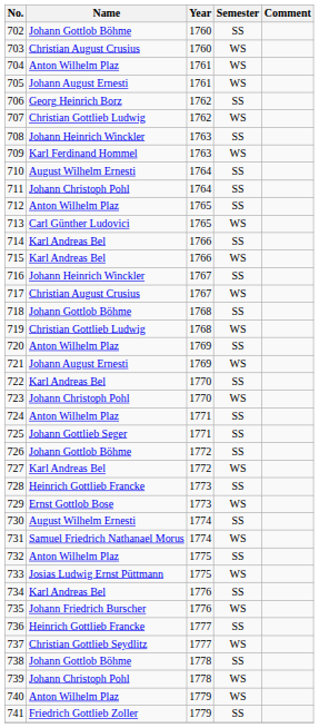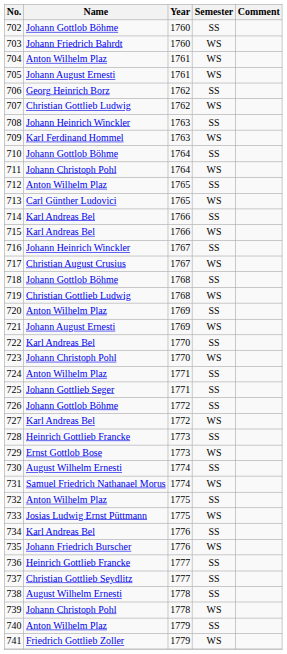 <table class="wikitable">
 <tr>
 <th bgcolor="silver">No.</th>
 <th bgcolor="silver">Name</th>
 <th bgcolor="silver">Year</th>
 <th bgcolor="silver">Semester</th>
 <th bgcolor="silver">Comment</th>
 </tr>
 <tr>
 <td>702</td>
 <td><a href='#'>Johann Gottlob Böhme</a></td>
 <td>1760</td>
 <td align="center">SS</td>
 <td></td>
 </tr>
 <tr>
 <td>703</td>
-<td><a href='#'>Christian August Crusius</a></td>
+<td><a href='#'>Johann Friedrich Bahrdt</a></td>
 <td>1760</td>
 <td align="center">WS</td>
 <td></td>
 </tr>
 <tr>
 <td>704</td>
 <td><a href='#'>Anton Wilhelm Plaz</a></td>
 <td>1761</td>
 <td align="center">WS</td>
 <td></td>
 </tr>
 <tr>
 <td>705</td>
 <td><a href='#'>Johann August Ernesti</a></td>
 <td>1761</td>
 <td align="center">WS</td>
 <td></td>
 </tr>
 <tr>
 <td>706</td>
 <td><a href='#'>Georg Heinrich Borz</a></td>
 <td>1762</td>
 <td align="center">SS</td>
 <td></td>
 </tr>
 <tr>
 <td>707</td>
 <td><a href='#'>Christian Gottlieb Ludwig</a></td>
 <td>1762</td>
 <td align="center">WS</td>
 <td></td>
 </tr>
 <tr>
 <td>708</td>
 <td><a href='#'>Johann Heinrich Winckler</a></td>
 <td>1763</td>
 <td align="center">SS</td>
 <td></td>
 </tr>
 <tr>
 <td>709</td>
 <td><a href='#'>Karl Ferdinand Hommel</a></td>
 <td>1763</td>
 <td align="center">WS</td>
 <td></td>
 </tr>
 <tr>
 <td>710</td>
-<td><a href='#'>August Wilhelm Ernesti</a></td>
+<td><a href='#'>Johann Gottlob Böhme</a></td>
 <td>1764</td>
 <td align="center">SS</td>
 <td></td>
 </tr>
 <tr>
 <td>711</td>
 <td><a href='#'>Johann Christoph Pohl</a></td>
 <td>1764</td>
-<td align="center">SS</td>
+<td align="center">WS</td>
 <td></td>
 </tr>
 <tr>
 <td>712</td>
 <td><a href='#'>Anton Wilhelm Plaz</a></td>
 <td>1765</td>
 <td align="center">SS</td>
 <td></td>
 </tr>
 <tr>
 <td>713</td>
 <td><a href='#'>Carl Günther Ludovici</a></td>
 <td>1765</td>
 <td align="center">WS</td>
 <td></td>
 </tr>
 <tr>
 <td>714</td>
 <td><a href='#'>Karl Andreas Bel</a></td>
 <td>1766</td>
 <td align="center">SS</td>
 <td></td>
 </tr>
 <tr>
 <td>715</td>
 <td><a href='#'>Karl Andreas Bel</a></td>
 <td>1766</td>
 <td align="center">WS</td>
 <td></td>
 </tr>
 <tr>
 <td>716</td>
 <td><a href='#'>Johann Heinrich Winckler</a></td>
 <td>1767</td>
 <td align="center">SS</td>
 <td></td>
 </tr>
 <tr>
 <td>717</td>
 <td><a href='#'>Christian August Crusius</a></td>
 <td>1767</td>
 <td align="center">WS</td>
 <td></td>
 </tr>
 <tr>
 <td>718</td>
 <td><a href='#'>Johann Gottlob Böhme</a></td>
 <td>1768</td>
 <td align="center">SS</td>
 <td></td>
 </tr>
 <tr>
 <td>719</td>
 <td><a href='#'>Christian Gottlieb Ludwig</a></td>
 <td>1768</td>
 <td align="center">WS</td>
 <td></td>
 </tr>
 <tr>
 <td>720</td>
 <td><a href='#'>Anton Wilhelm Plaz</a></td>
 <td>1769</td>
 <td align="center">SS</td>
 <td></td>
 </tr>
 <tr>
 <td>721</td>
 <td><a href='#'>Johann August Ernesti</a></td>
 <td>1769</td>
 <td align="center">WS</td>
 <td></td>
 </tr>
 <tr>
 <td>722</td>
 <td><a href='#'>Karl Andreas Bel</a></td>
 <td>1770</td>
 <td align="center">SS</td>
 <td></td>
 </tr>
 <tr>
 <td>723</td>
 <td><a href='#'>Johann Christoph Pohl</a></td>
 <td>1770</td>
 <td align="center">WS</td>
 <td></td>
 </tr>
 <tr>
 <td>724</td>
 <td><a href='#'>Anton Wilhelm Plaz</a></td>
 <td>1771</td>
 <td align="center">SS</td>
 <td></td>
 </tr>
 <tr>
 <td>725</td>
 <td><a href='#'>Johann Gottlieb Seger</a></td>
 <td>1771</td>
 <td align="center">SS</td>
 <td></td>
 </tr>
 <tr>
 <td>726</td>
 <td><a href='#'>Johann Gottlob Böhme</a></td>
 <td>1772</td>
 <td align="center">SS</td>
 <td></td>
 </tr>
 <tr>
 <td>727</td>
 <td><a href='#'>Karl Andreas Bel</a></td>
 <td>1772</td>
 <td align="center">WS</td>
 <td></td>
 </tr>
 <tr>
 <td>728</td>
 <td><a href='#'>Heinrich Gottlieb Francke</a></td>
 <td>1773</td>
 <td align="center">SS</td>
 <td></td>
 </tr>
 <tr>
 <td>729</td>
 <td><a href='#'>Ernst Gottlob Bose</a></td>
 <td>1773</td>
 <td align="center">WS</td>
 <td></td>
 </tr>
 <tr>
 <td>730</td>
 <td><a href='#'>August Wilhelm Ernesti</a></td>
 <td>1774</td>
 <td align="center">SS</td>
 <td></td>
 </tr>
 <tr>
 <td>731</td>
 <td><a href='#'>Samuel Friedrich Nathanael Morus</a></td>
 <td>1774</td>
 <td align="center">WS</td>
 <td></td>
 </tr>
 <tr>
 <td>732</td>
 <td><a href='#'>Anton Wilhelm Plaz</a></td>
 <td>1775</td>
 <td align="center">SS</td>
 <td></td>
 </tr>
 <tr>
 <td>733</td>
 <td><a href='#'>Josias Ludwig Ernst Püttmann</a></td>
 <td>1775</td>
 <td align="center">WS</td>
 <td></td>
 </tr>
 <tr>
 <td>734</td>
 <td><a href='#'>Karl Andreas Bel</a></td>
 <td>1776</td>
 <td align="center">SS</td>
 <td></td>
 </tr>
 <tr>
 <td>735</td>
 <td><a href='#'>Johann Friedrich Burscher</a></td>
 <td>1776</td>
 <td align="center">WS</td>
 <td></td>
 </tr>
 <tr>
 <td>736</td>
 <td><a href='#'>Heinrich Gottlieb Francke</a></td>
 <td>1777</td>
 <td align="center">SS</td>
 <td></td>
 </tr>
 <tr>
 <td>737</td>
 <td><a href='#'>Christian Gottlieb Seydlitz</a></td>
 <td>1777</td>
-<td align="center">WS</td>
+<td align="center">SS</td>
 <td></td>
 </tr>
 <tr>
 <td>738</td>
-<td><a href='#'>Johann Gottlob Böhme</a></td>
+<td><a href='#'>August Wilhelm Ernesti</a></td>
 <td>1778</td>
 <td align="center">SS</td>
 <td></td>
 </tr>
 <tr>
 <td>739</td>
 <td><a href='#'>Johann Christoph Pohl</a></td>
 <td>1778</td>
 <td align="center">WS</td>
 <td></td>
 </tr>
 <tr>
 <td>740</td>
 <td><a href='#'>Anton Wilhelm Plaz</a></td>
 <td>1779</td>
-<td align="center">WS</td>
+<td align="center">SS</td>
 <td></td>
 </tr>
 <tr>
 <td>741</td>
 <td><a href='#'>Friedrich Gottlieb Zoller</a></td>
 <td>1779</td>
-<td align="center">SS</td>
+<td align="center">WS</td>
 <td></td>
 </tr>
 <tr>
 </tr>
 </table>
